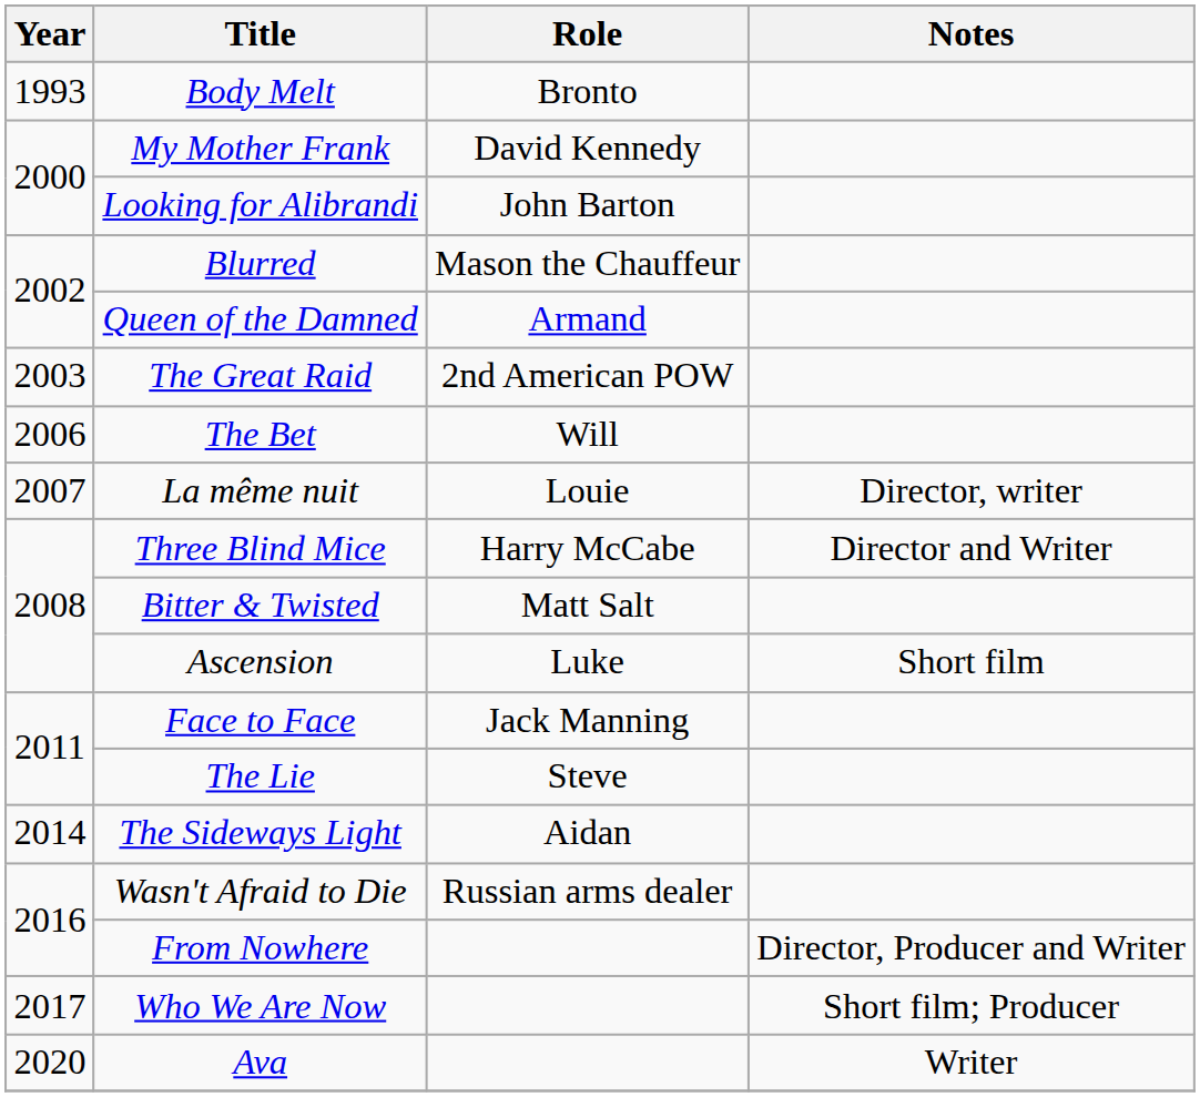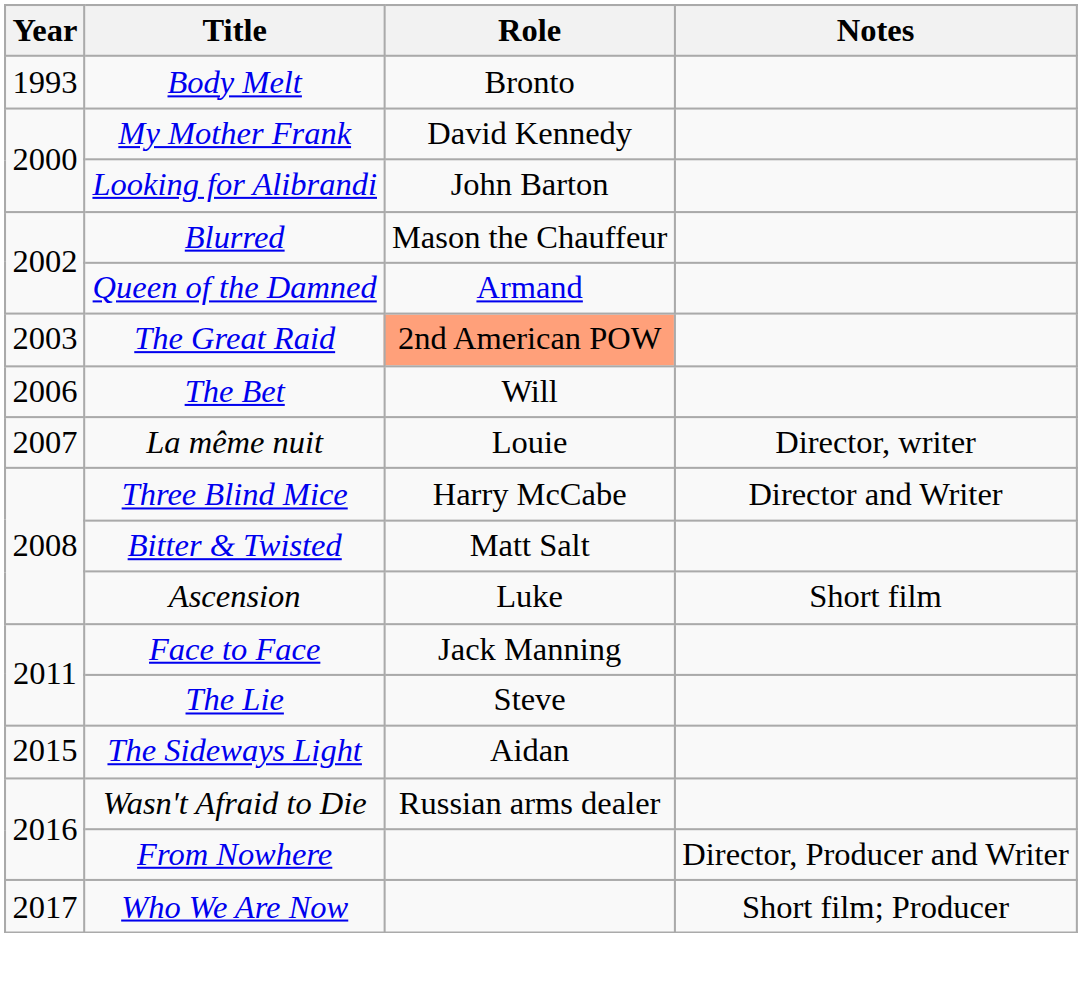 <table class="wikitable sortable"  style="text-align:center;">
 <tr>
 <th>Year</th>
 <th>Title</th>
 <th>Role</th>
 <th>Notes</th>
 </tr>
 <tr>
 <td>1993</td>
 <td><em><a href='#'>Body Melt</a></em></td>
 <td>Bronto</td>
 <td></td>
 </tr>
 <tr>
 <td rowspan="2">2000</td>
 <td><em><a href='#'>My Mother Frank</a></em></td>
 <td>David Kennedy</td>
 <td></td>
 </tr>
 <tr>
 <td><em><a href='#'>Looking for Alibrandi</a></em></td>
 <td>John Barton</td>
 <td></td>
 </tr>
 <tr>
 <td rowspan="2">2002</td>
 <td><em><a href='#'>Blurred</a></em></td>
 <td>Mason the Chauffeur</td>
 <td></td>
 </tr>
 <tr>
 <td><em><a href='#'>Queen of the Damned</a></em></td>
 <td><a href='#'>Armand</a></td>
 <td></td>
 </tr>
 <tr>
 <td>2003</td>
 <td><em><a href='#'>The Great Raid</a></em></td>
-<td>2nd American POW</td>
+<td style="background: lightsalmon;">2nd American POW</td>
 <td></td>
 </tr>
 <tr>
 <td>2006</td>
 <td><em><a href='#'>The Bet</a></em></td>
 <td>Will</td>
 <td></td>
 </tr>
 <tr>
 <td>2007</td>
 <td><em>La même nuit</em></td>
 <td>Louie</td>
 <td>Director, writer</td>
 </tr>
 <tr>
 <td rowspan="3">2008</td>
 <td><em><a href='#'>Three Blind Mice</a></em></td>
 <td>Harry McCabe</td>
 <td>Director and Writer</td>
 </tr>
 <tr>
 <td><em><a href='#'>Bitter & Twisted</a></em></td>
 <td>Matt Salt</td>
 <td></td>
 </tr>
 <tr>
 <td><em>Ascension</em></td>
 <td>Luke</td>
 <td>Short film</td>
 </tr>
 <tr>
 <td rowspan="2">2011</td>
 <td><em><a href='#'>Face to Face</a></em></td>
 <td>Jack Manning</td>
 <td></td>
 </tr>
 <tr>
 <td><em><a href='#'>The Lie</a></em></td>
 <td>Steve</td>
 <td></td>
 </tr>
 <tr>
-<td>2014</td>
+<td>2015</td>
 <td><em><a href='#'>The Sideways Light</a></em></td>
 <td>Aidan</td>
 <td></td>
 </tr>
 <tr>
 <td rowspan="2">2016</td>
 <td><em>Wasn't Afraid to Die</em></td>
 <td>Russian arms dealer</td>
 <td></td>
 </tr>
 <tr>
 <td><em><a href='#'>From Nowhere</a></em></td>
 <td></td>
 <td>Director, Producer and Writer</td>
 </tr>
 <tr>
 <td>2017</td>
 <td><em><a href='#'>Who We Are Now</a></em></td>
 <td></td>
 <td>Short film; Producer</td>
 </tr>
 <tr>
-<td>2020</td>
-<td><em><a href='#'>Ava</a></em></td>
-<td></td>
-<td>Writer</td>
-</tr>
-<tr>
 </tr>
 </table>
